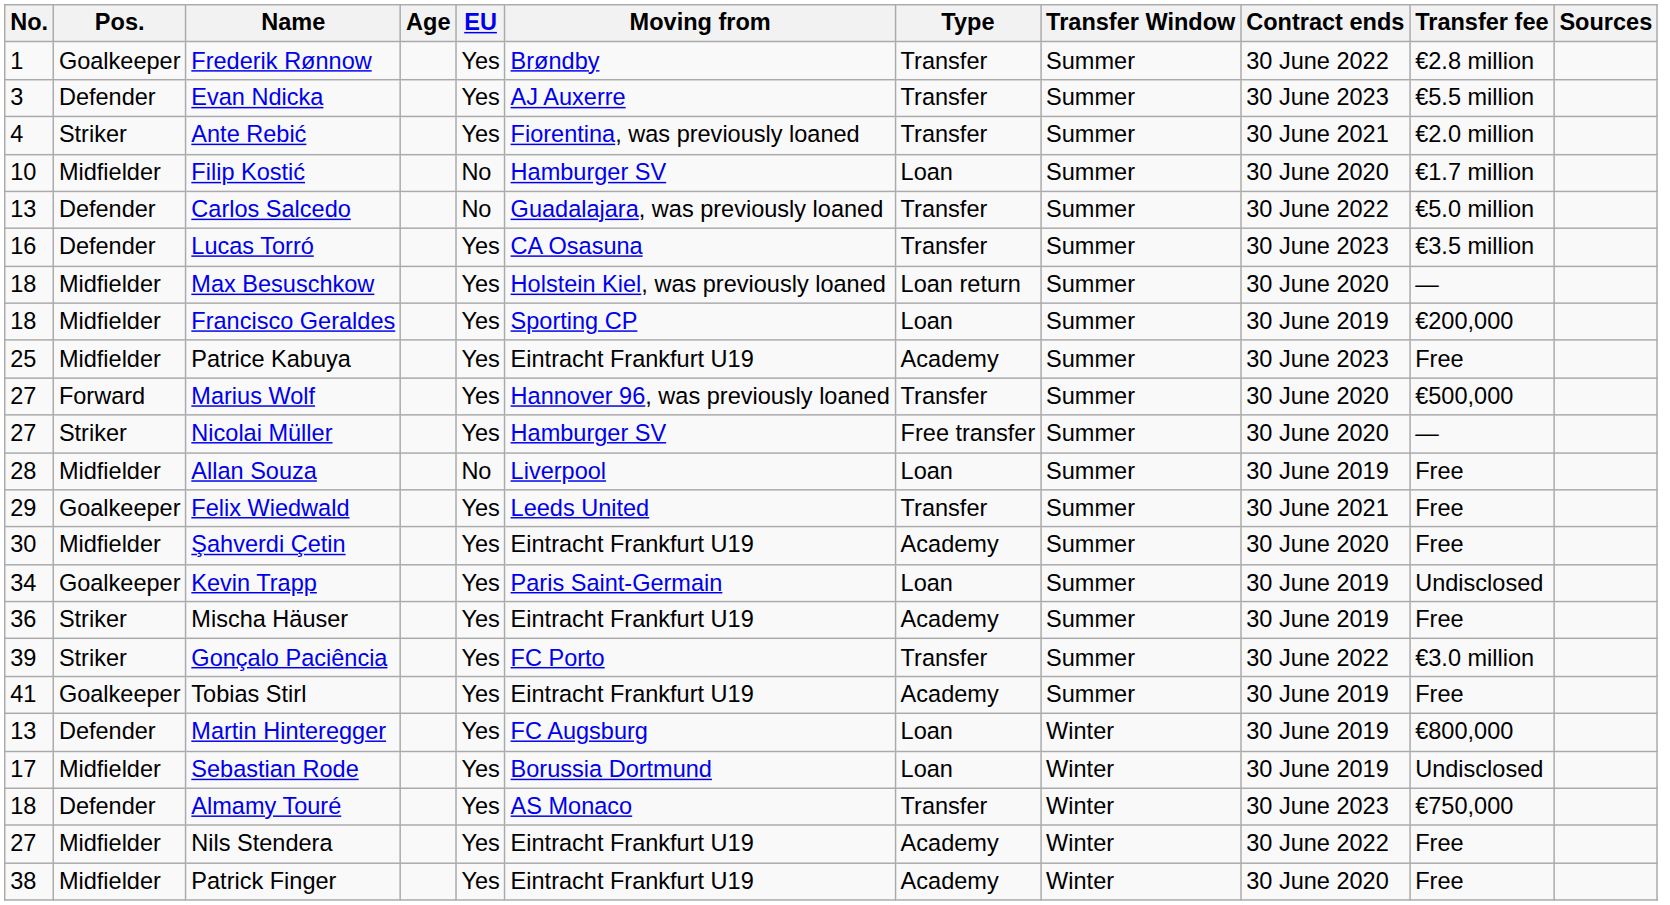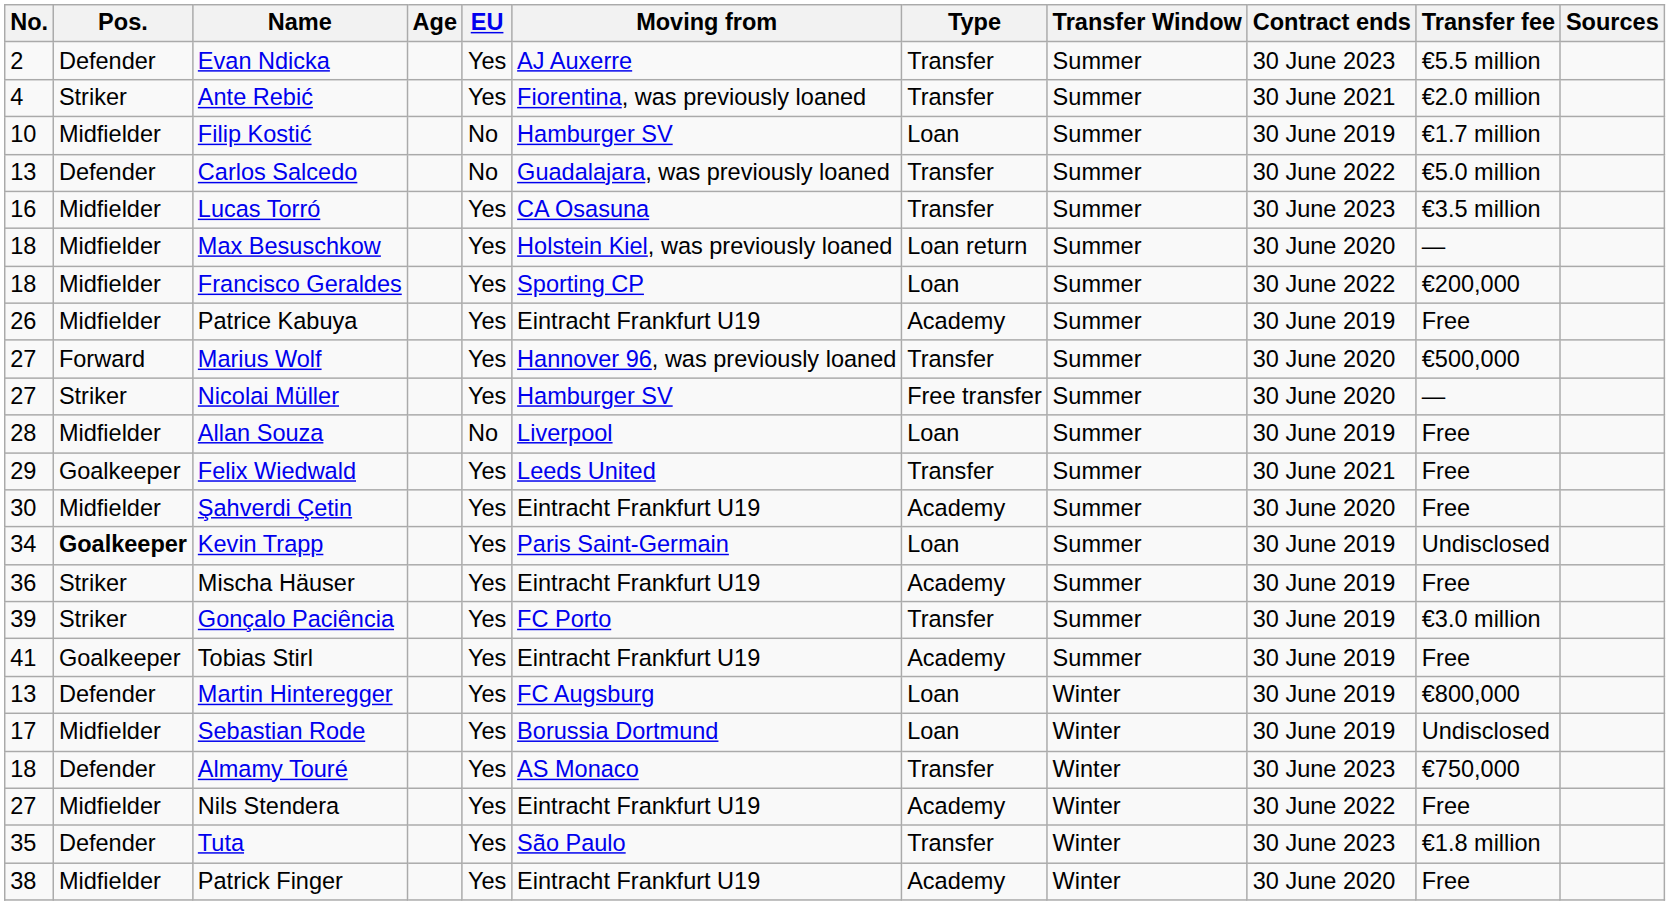 <table class="wikitable">
 <tr>
 <th>No.</th>
 <th>Pos.</th>
 <th>Name</th>
 <th>Age</th>
 <th><a href='#'>EU</a></th>
 <th>Moving from</th>
 <th>Type</th>
 <th>Transfer Window</th>
 <th>Contract ends</th>
 <th>Transfer fee</th>
 <th>Sources</th>
 </tr>
 <tr>
-<td>1</td>
-<td>Goalkeeper</td>
-<td><a href='#'>Frederik Rønnow</a></td>
-<td></td>
-<td>Yes</td>
-<td><a href='#'>Brøndby</a></td>
-<td>Transfer</td>
-<td>Summer</td>
-<td>30 June 2022</td>
-<td>€2.8 million</td>
-<td></td>
-</tr>
-<tr>
-<td>3</td>
+<td>2</td>
 <td>Defender</td>
 <td><a href='#'>Evan Ndicka</a></td>
 <td></td>
 <td>Yes</td>
 <td><a href='#'>AJ Auxerre</a></td>
 <td>Transfer</td>
 <td>Summer</td>
 <td>30 June 2023</td>
 <td>€5.5 million</td>
 <td></td>
 </tr>
 <tr>
 <td>4</td>
 <td>Striker</td>
 <td><a href='#'>Ante Rebić</a></td>
 <td></td>
 <td>Yes</td>
 <td><a href='#'>Fiorentina</a>, was previously loaned</td>
 <td>Transfer</td>
 <td>Summer</td>
 <td>30 June 2021</td>
 <td>€2.0 million</td>
 <td></td>
 </tr>
 <tr>
 <td>10</td>
 <td>Midfielder</td>
 <td><a href='#'>Filip Kostić</a></td>
 <td></td>
 <td>No</td>
 <td><a href='#'>Hamburger SV</a></td>
 <td>Loan</td>
 <td>Summer</td>
-<td>30 June 2020</td>
+<td>30 June 2019</td>
 <td>€1.7 million</td>
 <td></td>
 </tr>
 <tr>
 <td>13</td>
 <td>Defender</td>
 <td><a href='#'>Carlos Salcedo</a></td>
 <td></td>
 <td>No</td>
 <td><a href='#'>Guadalajara</a>, was previously loaned</td>
 <td>Transfer</td>
 <td>Summer</td>
 <td>30 June 2022</td>
 <td>€5.0 million</td>
 <td></td>
 </tr>
 <tr>
 <td>16</td>
-<td>Defender</td>
+<td>Midfielder</td>
 <td><a href='#'>Lucas Torró</a></td>
 <td></td>
 <td>Yes</td>
 <td><a href='#'>CA Osasuna</a></td>
 <td>Transfer</td>
 <td>Summer</td>
 <td>30 June 2023</td>
 <td>€3.5 million</td>
 <td></td>
 </tr>
 <tr>
 <td>18</td>
 <td>Midfielder</td>
 <td><a href='#'>Max Besuschkow</a></td>
 <td></td>
 <td>Yes</td>
 <td><a href='#'>Holstein Kiel</a>, was previously loaned</td>
 <td>Loan return</td>
 <td>Summer</td>
 <td>30 June 2020</td>
 <td>—</td>
 <td></td>
 </tr>
 <tr>
 <td>18</td>
 <td>Midfielder</td>
 <td><a href='#'>Francisco Geraldes</a></td>
 <td></td>
 <td>Yes</td>
 <td><a href='#'>Sporting CP</a></td>
 <td>Loan</td>
 <td>Summer</td>
-<td>30 June 2019</td>
+<td>30 June 2022</td>
 <td>€200,000</td>
 <td></td>
 </tr>
 <tr>
-<td>25</td>
+<td>26</td>
 <td>Midfielder</td>
 <td>Patrice Kabuya</td>
 <td></td>
 <td>Yes</td>
 <td>Eintracht Frankfurt U19</td>
 <td>Academy</td>
 <td>Summer</td>
-<td>30 June 2023</td>
+<td>30 June 2019</td>
 <td>Free</td>
 <td></td>
 </tr>
 <tr>
 <td>27</td>
 <td>Forward</td>
 <td><a href='#'>Marius Wolf</a></td>
 <td></td>
 <td>Yes</td>
 <td><a href='#'>Hannover 96</a>, was previously loaned</td>
 <td>Transfer</td>
 <td>Summer</td>
 <td>30 June 2020</td>
 <td>€500,000</td>
 <td></td>
 </tr>
 <tr>
 <td>27</td>
 <td>Striker</td>
 <td><a href='#'>Nicolai Müller</a></td>
 <td></td>
 <td>Yes</td>
 <td><a href='#'>Hamburger SV</a></td>
 <td>Free transfer</td>
 <td>Summer</td>
 <td>30 June 2020</td>
 <td>—</td>
 <td></td>
 </tr>
 <tr>
 <td>28</td>
 <td>Midfielder</td>
 <td><a href='#'>Allan Souza</a></td>
 <td></td>
 <td>No</td>
 <td><a href='#'>Liverpool</a></td>
 <td>Loan</td>
 <td>Summer</td>
 <td>30 June 2019</td>
 <td>Free</td>
 <td></td>
 </tr>
 <tr>
 <td>29</td>
 <td>Goalkeeper</td>
 <td><a href='#'>Felix Wiedwald</a></td>
 <td></td>
 <td>Yes</td>
 <td><a href='#'>Leeds United</a></td>
 <td>Transfer</td>
 <td>Summer</td>
 <td>30 June 2021</td>
 <td>Free</td>
 <td></td>
 </tr>
 <tr>
 <td>30</td>
 <td>Midfielder</td>
 <td><a href='#'>Şahverdi Çetin</a></td>
 <td></td>
 <td>Yes</td>
 <td>Eintracht Frankfurt U19</td>
 <td>Academy</td>
 <td>Summer</td>
 <td>30 June 2020</td>
 <td>Free</td>
 <td></td>
 </tr>
 <tr>
 <td>34</td>
-<td>Goalkeeper</td>
+<td><strong>Goalkeeper</strong></td>
 <td><a href='#'>Kevin Trapp</a></td>
 <td></td>
 <td>Yes</td>
 <td><a href='#'>Paris Saint-Germain</a></td>
 <td>Loan</td>
 <td>Summer</td>
 <td>30 June 2019</td>
 <td>Undisclosed</td>
 <td></td>
 </tr>
 <tr>
 <td>36</td>
 <td>Striker</td>
 <td>Mischa Häuser</td>
 <td></td>
 <td>Yes</td>
 <td>Eintracht Frankfurt U19</td>
 <td>Academy</td>
 <td>Summer</td>
 <td>30 June 2019</td>
 <td>Free</td>
 <td></td>
 </tr>
 <tr>
 <td>39</td>
 <td>Striker</td>
 <td><a href='#'>Gonçalo Paciência</a></td>
 <td></td>
 <td>Yes</td>
 <td><a href='#'>FC Porto</a></td>
 <td>Transfer</td>
 <td>Summer</td>
-<td>30 June 2022</td>
+<td>30 June 2019</td>
 <td>€3.0 million</td>
 <td></td>
 </tr>
 <tr>
 <td>41</td>
 <td>Goalkeeper</td>
 <td>Tobias Stirl</td>
 <td></td>
 <td>Yes</td>
 <td>Eintracht Frankfurt U19</td>
 <td>Academy</td>
 <td>Summer</td>
 <td>30 June 2019</td>
 <td>Free</td>
 <td></td>
 </tr>
 <tr>
 <td>13</td>
 <td>Defender</td>
 <td><a href='#'>Martin Hinteregger</a></td>
 <td></td>
 <td>Yes</td>
 <td><a href='#'>FC Augsburg</a></td>
 <td>Loan</td>
 <td>Winter</td>
 <td>30 June 2019</td>
 <td>€800,000</td>
 <td></td>
 </tr>
 <tr>
 <td>17</td>
 <td>Midfielder</td>
 <td><a href='#'>Sebastian Rode</a></td>
 <td></td>
 <td>Yes</td>
 <td><a href='#'>Borussia Dortmund</a></td>
 <td>Loan</td>
 <td>Winter</td>
 <td>30 June 2019</td>
 <td>Undisclosed</td>
 <td></td>
 </tr>
 <tr>
 <td>18</td>
 <td>Defender</td>
 <td><a href='#'>Almamy Touré</a></td>
 <td></td>
 <td>Yes</td>
 <td><a href='#'>AS Monaco</a></td>
 <td>Transfer</td>
 <td>Winter</td>
 <td>30 June 2023</td>
 <td>€750,000</td>
 <td></td>
 </tr>
 <tr>
 <td>27</td>
 <td>Midfielder</td>
 <td>Nils Stendera</td>
 <td></td>
 <td>Yes</td>
 <td>Eintracht Frankfurt U19</td>
 <td>Academy</td>
 <td>Winter</td>
 <td>30 June 2022</td>
 <td>Free</td>
 <td></td>
 </tr>
 <tr>
+<td>35</td>
+<td>Defender</td>
+<td><a href='#'>Tuta</a></td>
+<td></td>
+<td>Yes</td>
+<td><a href='#'>São Paulo</a></td>
+<td>Transfer</td>
+<td>Winter</td>
+<td>30 June 2023</td>
+<td>€1.8 million</td>
+<td></td>
+</tr>
+<tr>
 <td>38</td>
 <td>Midfielder</td>
 <td>Patrick Finger</td>
 <td></td>
 <td>Yes</td>
 <td>Eintracht Frankfurt U19</td>
 <td>Academy</td>
 <td>Winter</td>
 <td>30 June 2020</td>
 <td>Free</td>
 <td></td>
 </tr>
 </table>
